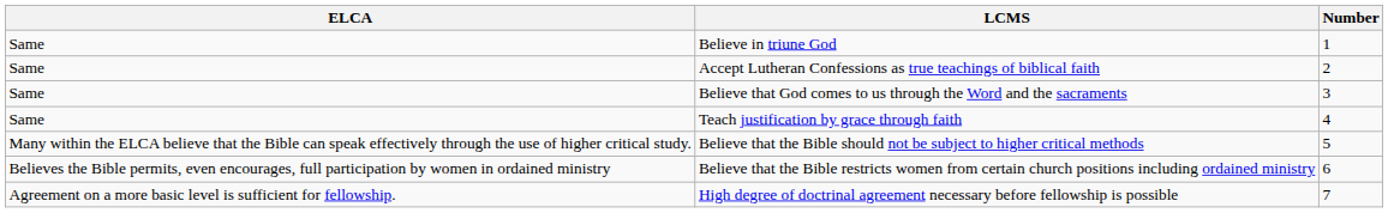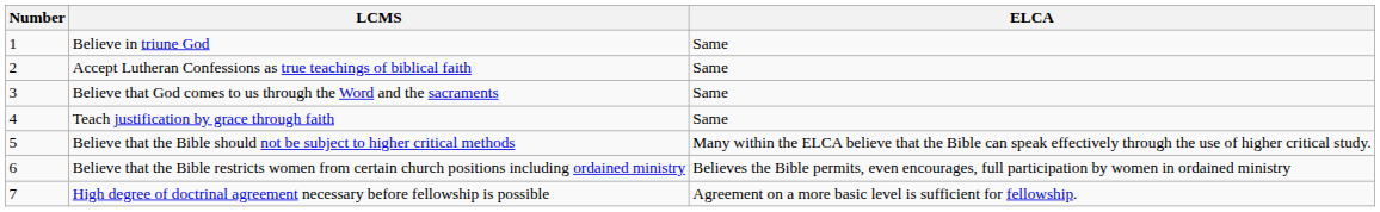 <table class="wikitable">
 <tr>
+<th>Number</th>
+<th>LCMS</th>
 <th>ELCA</th>
-<th>LCMS</th>
-<th>Number</th>
 </tr>
 <tr>
+<td>1</td>
+<td>Believe in <a href='#'>triune God</a></td>
 <td>Same</td>
-<td>Believe in <a href='#'>triune God</a></td>
-<td>1</td>
 </tr>
 <tr>
+<td>2</td>
+<td>Accept Lutheran Confessions as <a href='#'>true teachings of biblical faith</a></td>
 <td>Same</td>
-<td>Accept Lutheran Confessions as <a href='#'>true teachings of biblical faith</a></td>
-<td>2</td>
 </tr>
 <tr>
+<td>3</td>
+<td>Believe that God comes to us through the <a href='#'>Word</a> and the <a href='#'>sacraments</a></td>
 <td>Same</td>
-<td>Believe that God comes to us through the <a href='#'>Word</a> and the <a href='#'>sacraments</a></td>
-<td>3</td>
 </tr>
 <tr>
+<td>4</td>
+<td>Teach <a href='#'>justification by grace through faith</a></td>
 <td>Same</td>
-<td>Teach <a href='#'>justification by grace through faith</a></td>
-<td>4</td>
 </tr>
 <tr>
+<td>5</td>
+<td>Believe that the Bible should <a href='#'>not be subject to higher critical methods</a></td>
 <td>Many within the ELCA believe that the Bible can speak effectively through the use of higher critical study.</td>
-<td>Believe that the Bible should <a href='#'>not be subject to higher critical methods</a></td>
-<td>5</td>
 </tr>
 <tr>
+<td>6</td>
+<td>Believe that the Bible restricts women from certain church positions including <a href='#'>ordained ministry</a></td>
 <td>Believes the Bible permits, even encourages, full participation by women in ordained ministry</td>
-<td>Believe that the Bible restricts women from certain church positions including <a href='#'>ordained ministry</a></td>
-<td>6</td>
 </tr>
 <tr>
+<td>7</td>
+<td><a href='#'>High degree of doctrinal agreement</a> necessary before fellowship is possible</td>
 <td>Agreement on a more basic level is sufficient for <a href='#'>fellowship</a>.</td>
-<td><a href='#'>High degree of doctrinal agreement</a> necessary before fellowship is possible</td>
-<td>7</td>
 </tr>
 </table>
